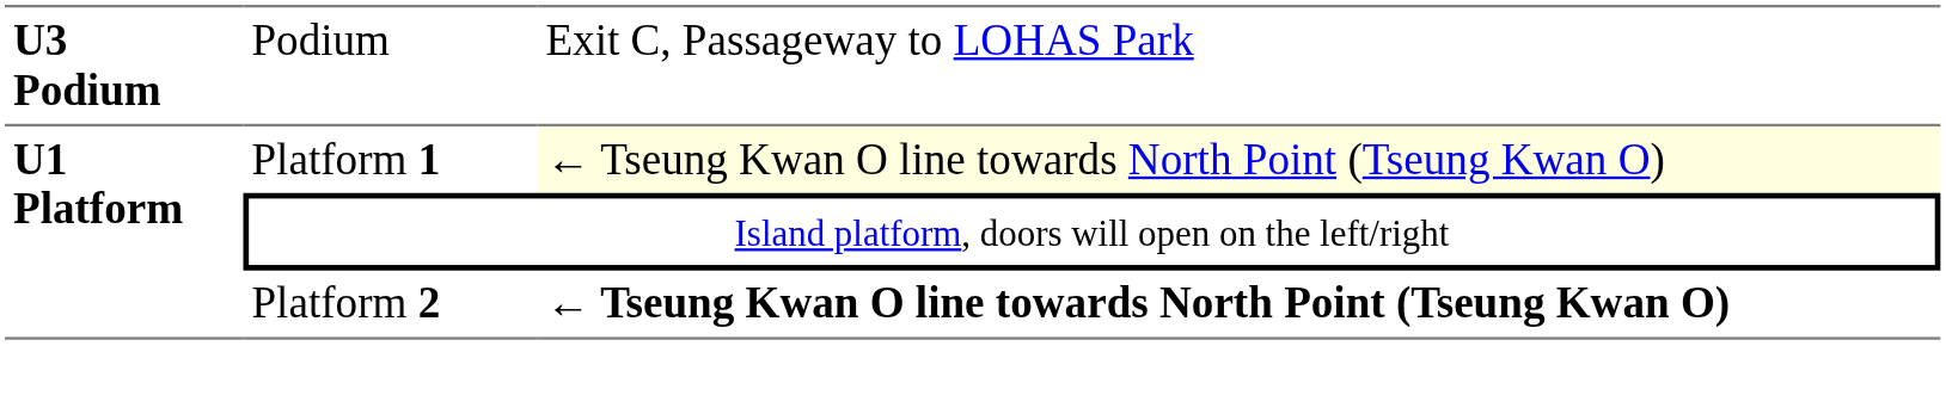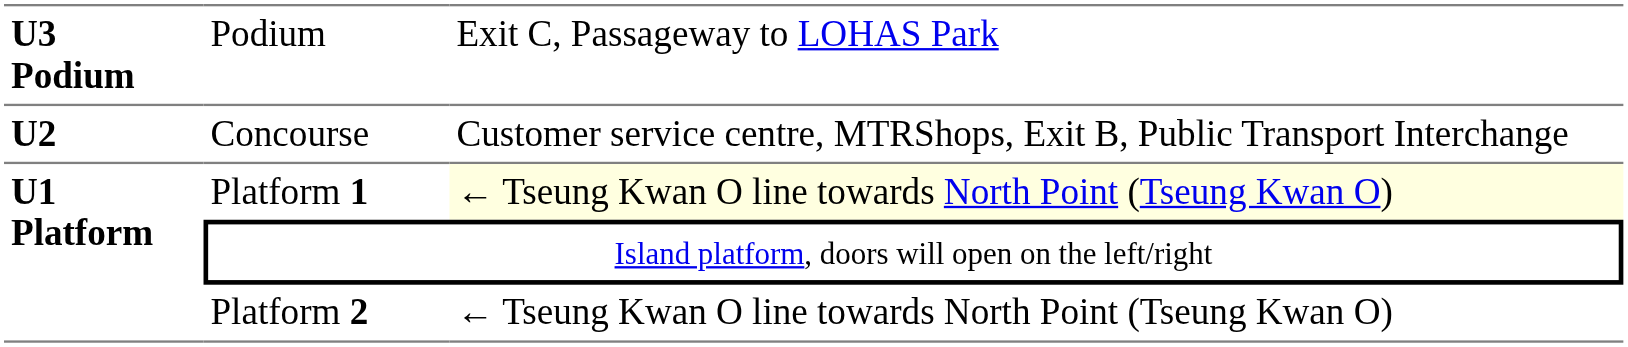 <table border=0 cellspacing=0 cellpadding=3>
 <tr>
 <td style="border-top:solid 1px gray;border-bottom:solid 1px gray;width:80px;vertical-align:top;"><strong>U3<br>Podium</strong></td>
 <td style="border-top:solid 1px gray;border-bottom:solid 1px gray;width:100px;vertical-align:top;">Podium</td>
 <td style="border-top:solid 1px gray;border-bottom:solid 1px gray;width:500px;vertical-align:top;">Exit C, Passageway to <a href='#'>LOHAS Park</a></td>
+</tr>
+<tr>
+<td style="border-bottom:solid 1px gray;vertical-align:top;"><strong>U2</strong></td>
+<td style="border-bottom:solid 1px gray;vertical-align:top;">Concourse</td>
+<td style="border-bottom:solid 1px gray;vertical-align:top;">Customer service centre, MTRShops, Exit B, Public Transport Interchange</td>
 </tr>
 <tr>
 <td style="border-bottom:solid 1px gray;vertical-align:top;" rowspan=3><strong>U1<br>Platform</strong></td>
 <td>Platform <span><strong>1</strong></span></td>
 <td style="background: lightyellow;">←  Tseung Kwan O line towards <a href='#'>North Point</a> (<a href='#'>Tseung Kwan O</a>)</td>
 </tr>
 <tr>
 <td style="border-top:solid 2px black;border-right:solid 2px black;border-left:solid 2px black;border-bottom:solid 2px black;text-align:center;" colspan=2><small><a href='#'>Island platform</a>, doors will open on the left/right</small></td>
 </tr>
 <tr>
 <td style="border-bottom:solid 1px gray;">Platform <span><strong>2</strong></span></td>
-<td style="border-bottom:solid 1px gray;"><strong>←  Tseung Kwan O line towards North Point (Tseung Kwan O)</strong></td>
+<td style="border-bottom:solid 1px gray;">←  Tseung Kwan O line towards North Point (Tseung Kwan O)</td>
 </tr>
 </table>
